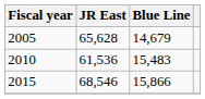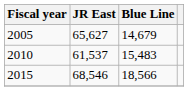 <table class="wikitable">
 <tr>
 <th>Fiscal year</th>
 <th>JR East</th>
 <th>Blue Line</th>
 <th></th>
 </tr>
 <tr>
 <td>2005</td>
-<td>65,628</td>
+<td>65,627</td>
 <td>14,679</td>
 <td></td>
 </tr>
 <tr>
 <td>2010</td>
-<td>61,536</td>
+<td>61,537</td>
 <td>15,483</td>
 <td></td>
 </tr>
 <tr>
 <td>2015</td>
 <td>68,546</td>
-<td>15,866</td>
+<td>18,566</td>
 <td></td>
 </tr>
 <tr>
 </tr>
 </table>
